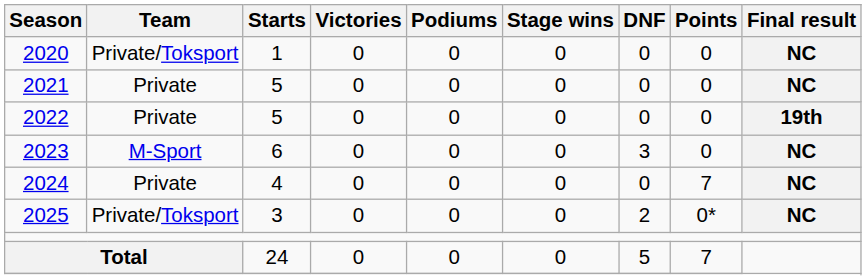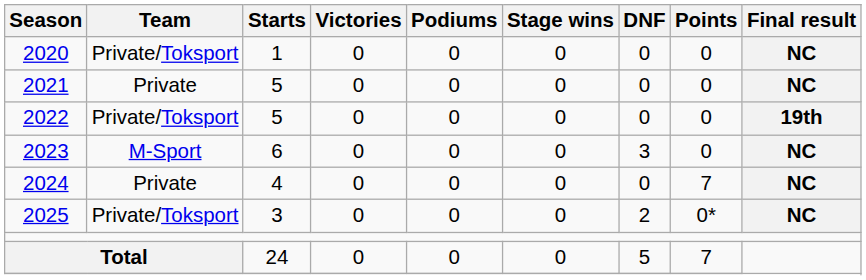 <table class="wikitable" style="text-align:center;">
 <tr>
 <th>Season</th>
 <th>Team</th>
 <th>Starts</th>
 <th>Victories</th>
 <th>Podiums</th>
 <th>Stage wins</th>
 <th>DNF</th>
 <th>Points</th>
 <th>Final result</th>
 </tr>
 <tr>
 <td><a href='#'>2020</a></td>
 <td>Private/<a href='#'>Toksport</a></td>
 <td>1</td>
 <td>0</td>
 <td>0</td>
 <td>0</td>
 <td>0</td>
 <td>0</td>
 <th>NC</th>
 </tr>
 <tr>
 <td><a href='#'>2021</a></td>
 <td>Private</td>
 <td>5</td>
 <td>0</td>
 <td>0</td>
 <td>0</td>
 <td>0</td>
 <td>0</td>
 <th>NC</th>
 </tr>
 <tr>
 <td><a href='#'>2022</a></td>
-<td>Private</td>
+<td>Private/<a href='#'>Toksport</a></td>
 <td>5</td>
 <td>0</td>
 <td>0</td>
 <td>0</td>
 <td>0</td>
 <td>0</td>
 <th>19th</th>
 </tr>
 <tr>
 <td><a href='#'>2023</a></td>
 <td><a href='#'>M-Sport</a></td>
 <td>6</td>
 <td>0</td>
 <td>0</td>
 <td>0</td>
 <td>3</td>
 <td>0</td>
 <th>NC</th>
 </tr>
 <tr>
 <td><a href='#'>2024</a></td>
 <td>Private</td>
 <td>4</td>
 <td>0</td>
 <td>0</td>
 <td>0</td>
 <td>0</td>
 <td>7</td>
 <th>NC</th>
 </tr>
 <tr>
 <td><a href='#'>2025</a></td>
 <td>Private/<a href='#'>Toksport</a></td>
 <td>3</td>
 <td>0</td>
 <td>0</td>
 <td>0</td>
 <td>2</td>
 <td>0*</td>
 <th>NC</th>
 </tr>
 <tr>
 <td colspan=9></td>
 </tr>
 <tr>
 <th colspan=2>Total</th>
 <td>24</td>
 <td>0</td>
 <td>0</td>
 <td>0</td>
 <td>5</td>
 <td>7</td>
 </tr>
 <tr>
 </tr>
 </table>
